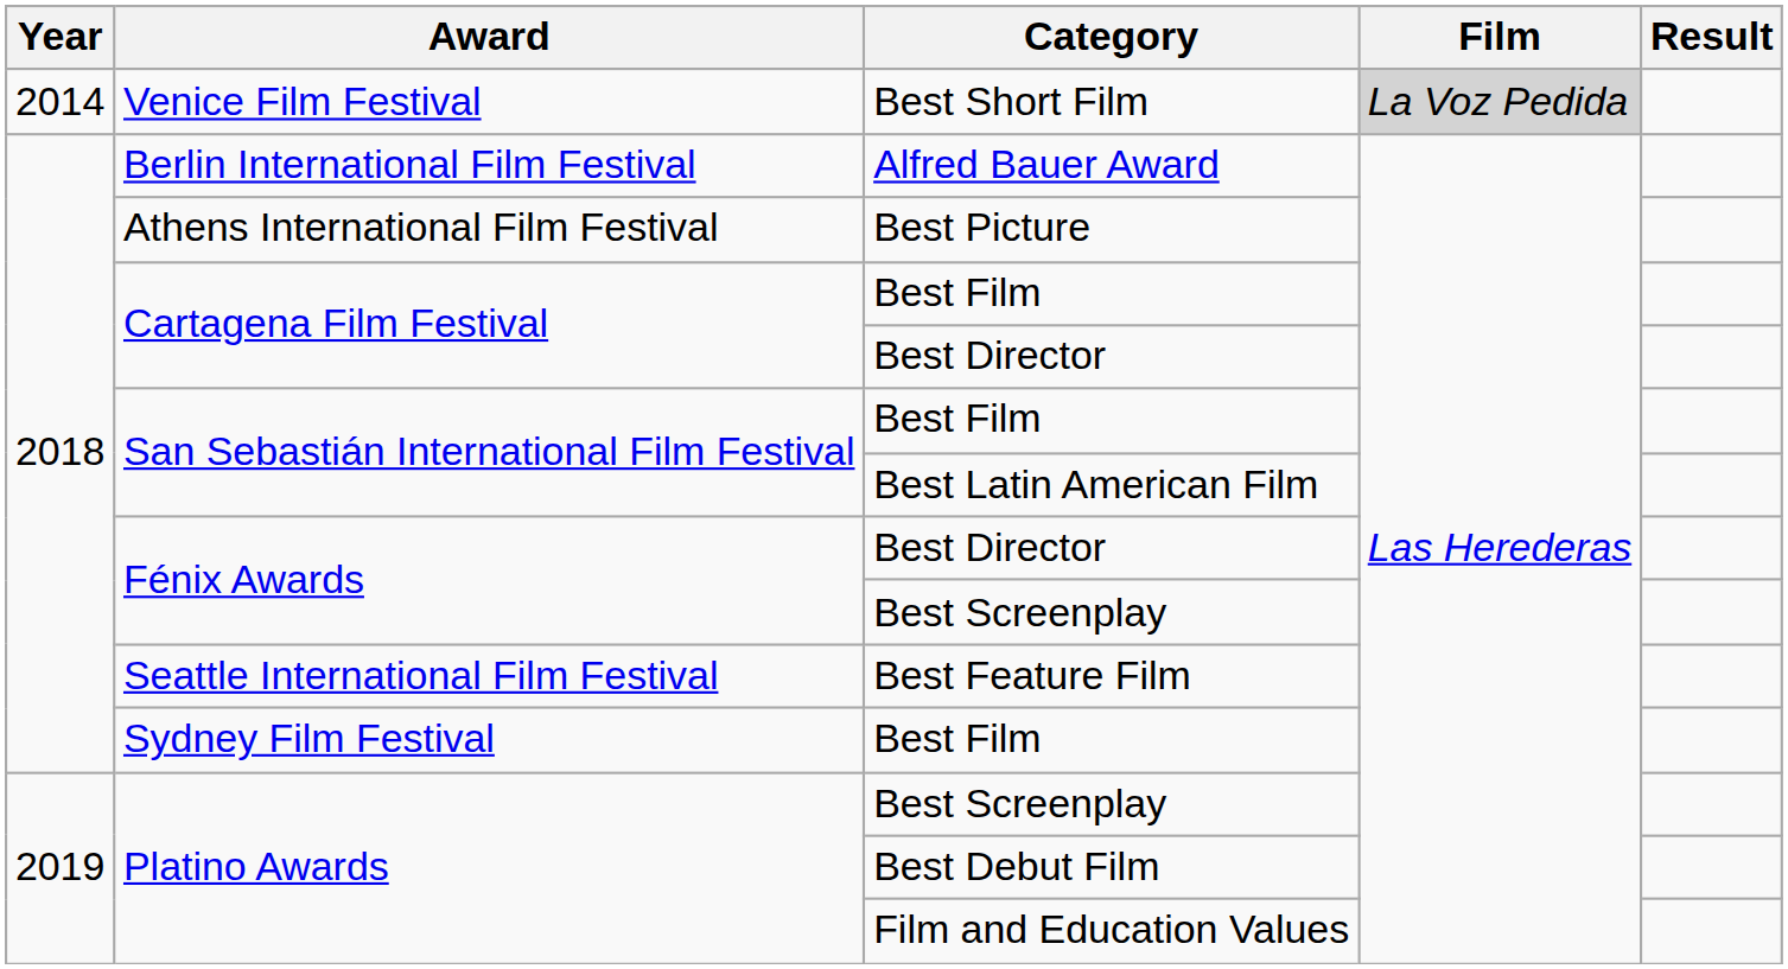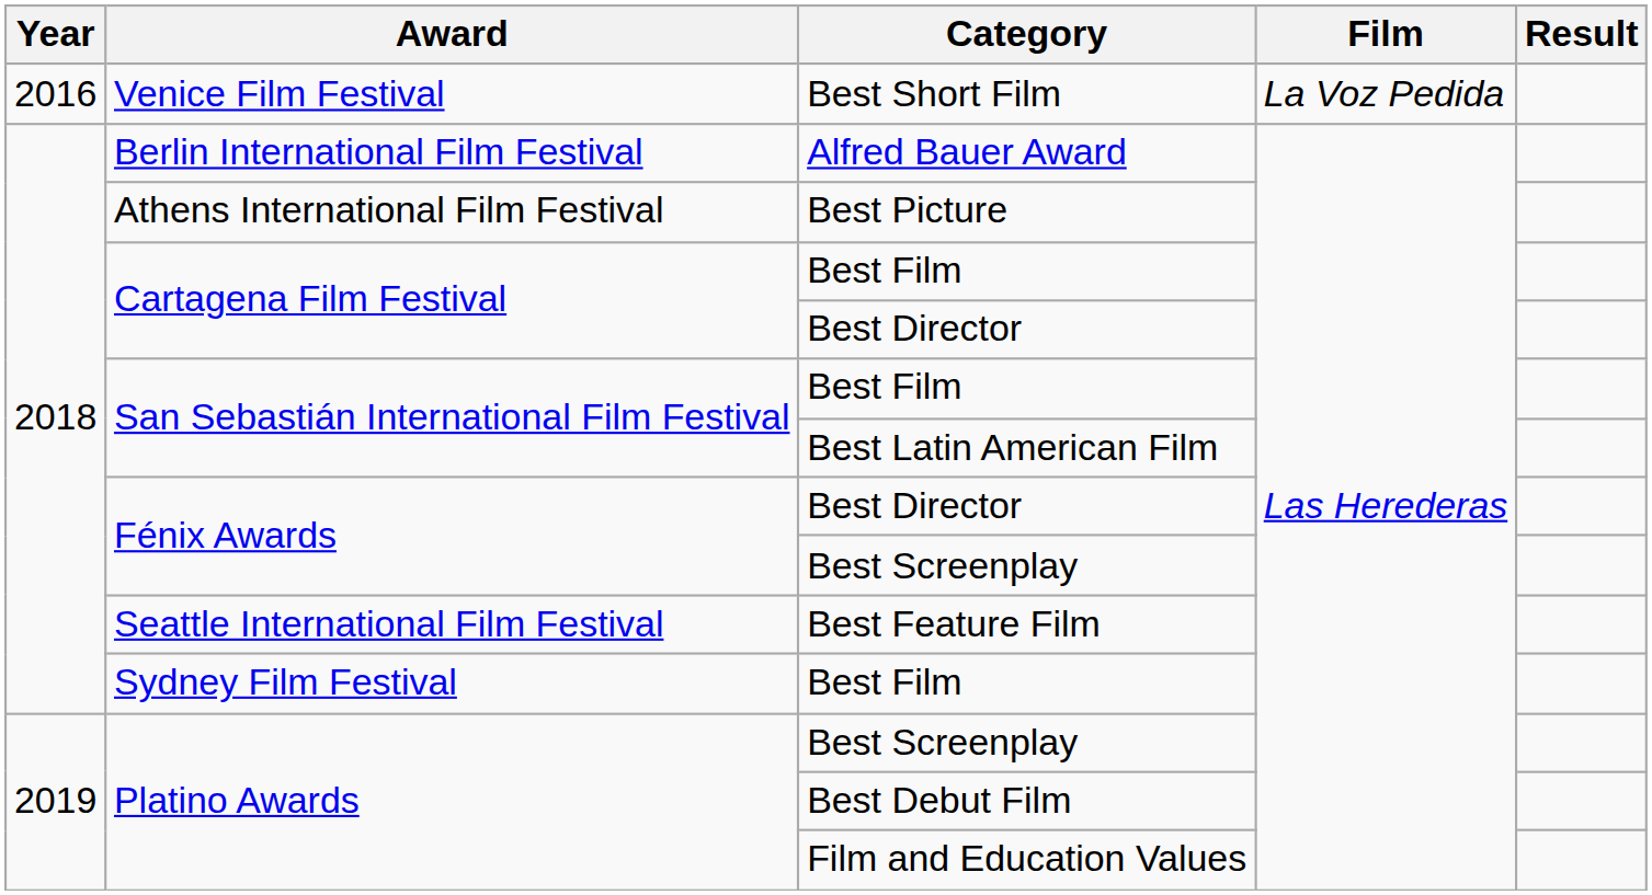 <table class="wikitable">
 <tr>
 <th>Year</th>
 <th>Award</th>
 <th>Category</th>
 <th>Film</th>
 <th>Result</th>
 </tr>
 <tr>
-<td rowspan="1">2014</td>
+<td rowspan="1">2016</td>
 <td><a href='#'>Venice Film Festival</a></td>
 <td>Best Short Film</td>
-<td rowspan="1" style="background: lightgrey;"><em>La Voz Pedida</em></td>
+<td rowspan="1"><em>La Voz Pedida</em></td>
 <td></td>
 </tr>
 <tr>
 <td rowspan="10">2018</td>
 <td><a href='#'>Berlin International Film Festival</a></td>
 <td><a href='#'>Alfred Bauer Award</a></td>
 <td rowspan="13"><em><a href='#'>Las Herederas</a></em></td>
 <td></td>
 </tr>
 <tr>
 <td>Athens International Film Festival</td>
 <td>Best Picture</td>
 <td></td>
 </tr>
 <tr>
 <td rowspan="2"><a href='#'>Cartagena Film Festival</a></td>
 <td>Best Film</td>
 <td></td>
 </tr>
 <tr>
 <td>Best Director</td>
 <td></td>
 </tr>
 <tr>
 <td rowspan="2"><a href='#'>San Sebastián International Film Festival</a></td>
 <td>Best Film</td>
 <td></td>
 </tr>
 <tr>
 <td>Best Latin American Film</td>
 <td></td>
 </tr>
 <tr>
 <td rowspan="2"><a href='#'>Fénix Awards</a></td>
 <td>Best Director</td>
 <td></td>
 </tr>
 <tr>
 <td>Best Screenplay</td>
 <td></td>
 </tr>
 <tr>
 <td rowspan="1"><a href='#'>Seattle International Film Festival</a></td>
 <td>Best Feature Film</td>
 <td></td>
 </tr>
 <tr>
 <td rowspan="1"><a href='#'>Sydney Film Festival</a></td>
 <td>Best Film</td>
 <td></td>
 </tr>
 <tr>
 <td rowspan="3">2019</td>
 <td rowspan="3"><a href='#'>Platino Awards</a></td>
 <td>Best Screenplay</td>
 <td></td>
 </tr>
 <tr>
 <td>Best Debut Film</td>
 <td></td>
 </tr>
 <tr>
 <td>Film and Education Values</td>
 <td></td>
 </tr>
 </table>
